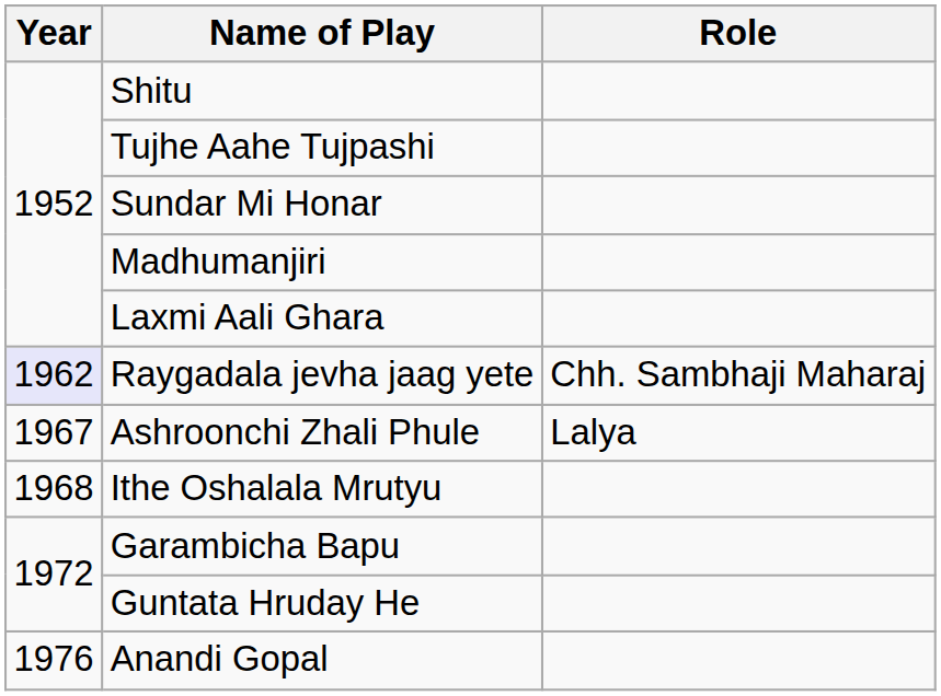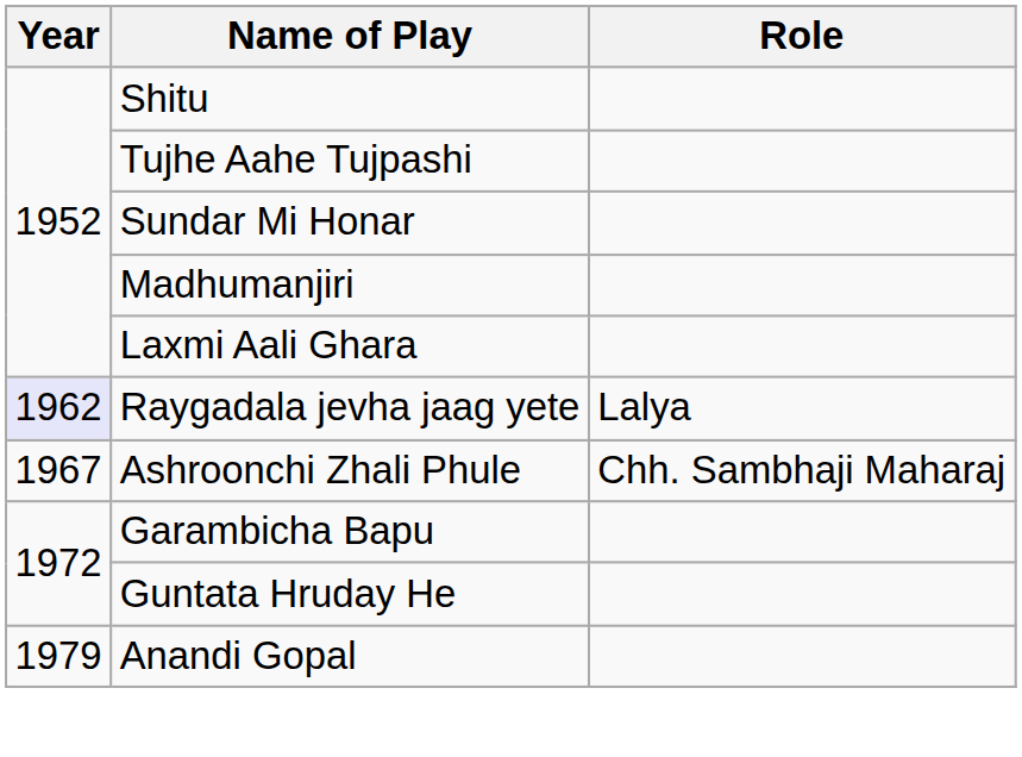 <table class="wikitable">
 <tr>
 <th>Year</th>
 <th>Name of Play</th>
 <th>Role</th>
 </tr>
 <tr>
 <td rowspan="5">1952</td>
 <td>Shitu</td>
 <td></td>
 </tr>
 <tr>
 <td>Tujhe Aahe Tujpashi</td>
 <td></td>
 </tr>
 <tr>
 <td>Sundar Mi Honar</td>
 <td></td>
 </tr>
 <tr>
 <td>Madhumanjiri</td>
 <td></td>
 </tr>
 <tr>
 <td>Laxmi Aali Ghara</td>
 <td></td>
 </tr>
 <tr>
 <td style="background: lavender;">1962</td>
 <td>Raygadala jevha jaag yete</td>
-<td>Chh. Sambhaji Maharaj</td>
+<td>Lalya</td>
 </tr>
 <tr>
 <td>1967</td>
 <td>Ashroonchi Zhali Phule</td>
-<td>Lalya</td>
-</tr>
-<tr>
-<td>1968</td>
-<td>Ithe Oshalala Mrutyu</td>
-<td></td>
+<td>Chh. Sambhaji Maharaj</td>
 </tr>
 <tr>
 <td rowspan="2">1972</td>
 <td>Garambicha Bapu</td>
 <td></td>
 </tr>
 <tr>
 <td>Guntata Hruday He</td>
 <td></td>
 </tr>
 <tr>
-<td>1976</td>
+<td>1979</td>
 <td>Anandi Gopal</td>
 <td></td>
 </tr>
 </table>
